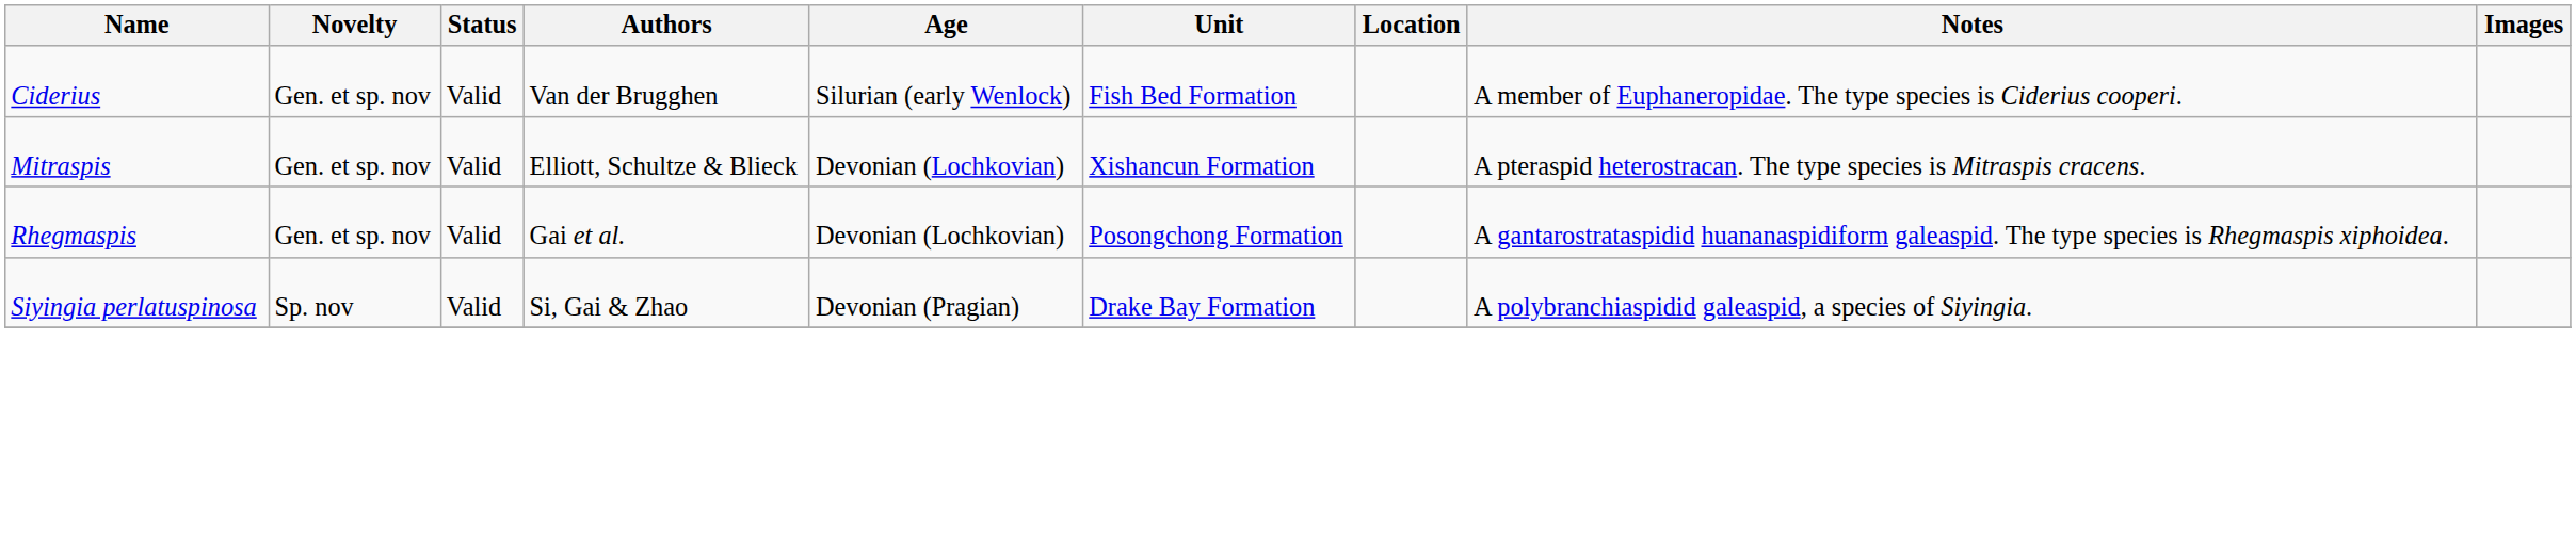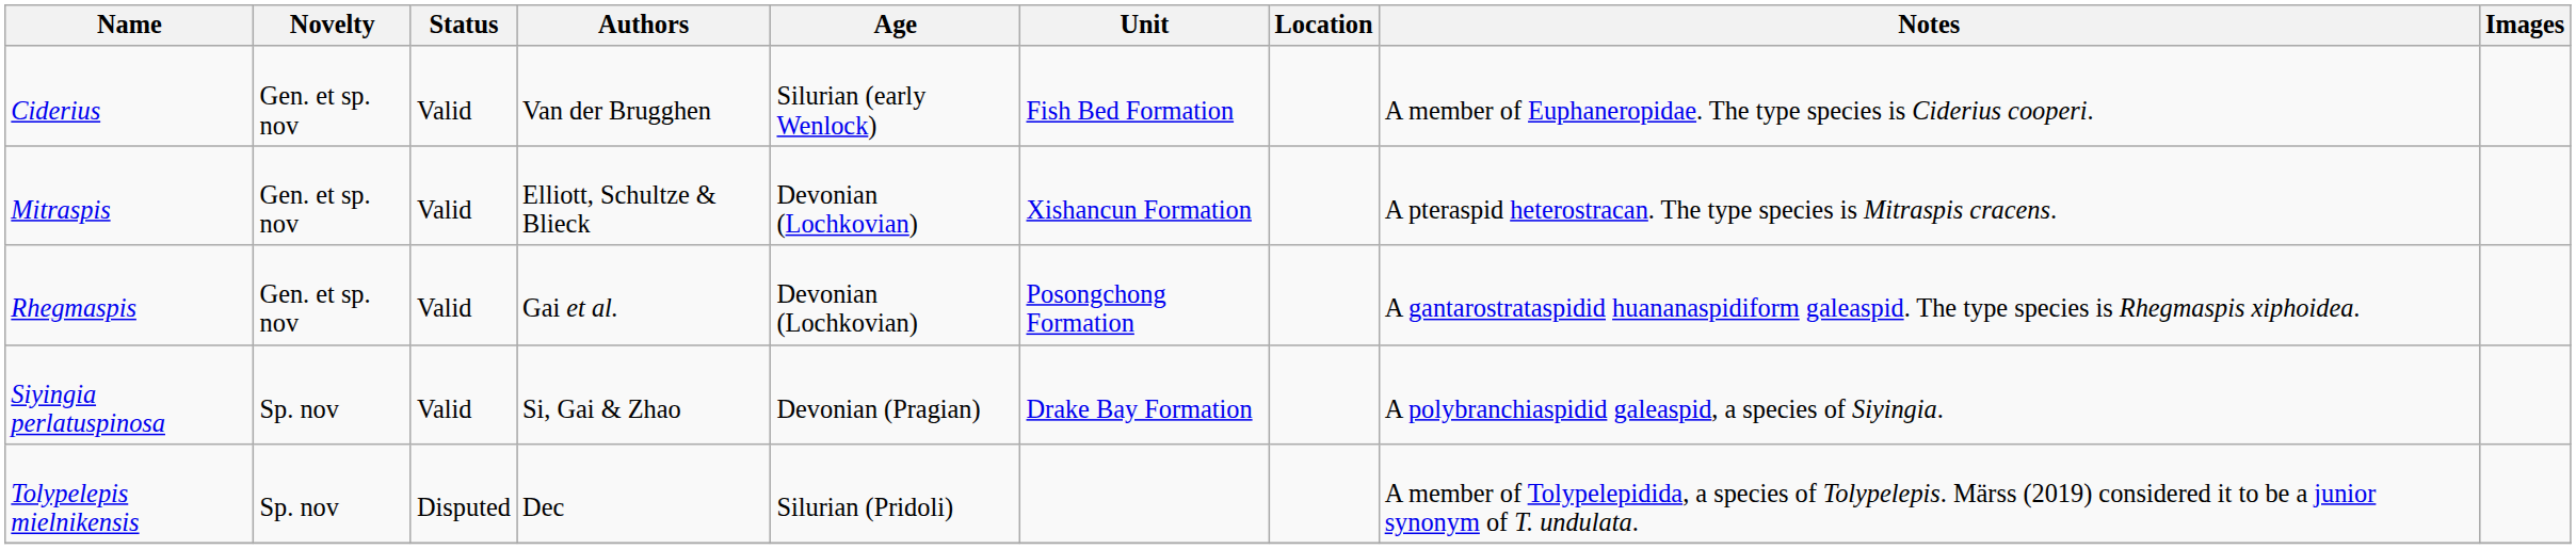 <table class="wikitable sortable" align="center" width="100%">
 <tr>
 <th>Name</th>
 <th>Novelty</th>
 <th>Status</th>
 <th>Authors</th>
 <th>Age</th>
 <th>Unit</th>
 <th>Location</th>
 <th>Notes</th>
 <th>Images</th>
 </tr>
 <tr>
 <td><br><em><a href='#'>Ciderius</a></em></td>
 <td><br>Gen. et sp. nov</td>
 <td><br>Valid</td>
 <td><br>Van der Brugghen</td>
 <td><br>Silurian (early <a href='#'>Wenlock</a>)</td>
 <td><br><a href='#'>Fish Bed Formation</a></td>
 <td><br></td>
 <td><br>A member of <a href='#'>Euphaneropidae</a>. The type species is <em>Ciderius cooperi</em>.</td>
 <td></td>
 </tr>
 <tr>
 <td><br><em><a href='#'>Mitraspis</a></em></td>
 <td><br>Gen. et sp. nov</td>
 <td><br>Valid</td>
 <td><br>Elliott, Schultze & Blieck</td>
 <td><br>Devonian (<a href='#'>Lochkovian</a>)</td>
 <td><br><a href='#'>Xishancun Formation</a></td>
 <td><br></td>
 <td><br>A pteraspid <a href='#'>heterostracan</a>. The type species is <em>Mitraspis cracens</em>.</td>
 <td></td>
 </tr>
 <tr>
 <td><br><em><a href='#'>Rhegmaspis</a></em></td>
 <td><br>Gen. et sp. nov</td>
 <td><br>Valid</td>
 <td><br>Gai <em>et al.</em></td>
 <td><br>Devonian (Lochkovian)</td>
 <td><br><a href='#'>Posongchong Formation</a></td>
 <td><br></td>
 <td><br>A <a href='#'>gantarostrataspidid</a> <a href='#'>huananaspidiform</a> <a href='#'>galeaspid</a>. The type species is <em>Rhegmaspis xiphoidea</em>.</td>
 <td></td>
 </tr>
 <tr>
 <td><br><em><a href='#'>Siyingia perlatuspinosa</a></em></td>
 <td><br>Sp. nov</td>
 <td><br>Valid</td>
 <td><br>Si, Gai & Zhao</td>
 <td><br>Devonian (Pragian)</td>
 <td><br><a href='#'>Drake Bay Formation</a></td>
 <td><br></td>
 <td><br>A <a href='#'>polybranchiaspidid</a> <a href='#'>galeaspid</a>, a species of <em>Siyingia</em>.</td>
 <td></td>
 </tr>
 <tr>
+<td><br><em><a href='#'>Tolypelepis mielnikensis</a></em></td>
+<td><br>Sp. nov</td>
+<td><br>Disputed</td>
+<td><br>Dec</td>
+<td><br>Silurian (Pridoli)</td>
+<td></td>
+<td><br></td>
+<td><br>A member of <a href='#'>Tolypelepidida</a>, a species of <em>Tolypelepis</em>. Märss (2019) considered it to be a <a href='#'>junior synonym</a> of <em>T. undulata</em>.</td>
+<td></td>
+</tr>
+<tr>
 </tr>
 </table>
